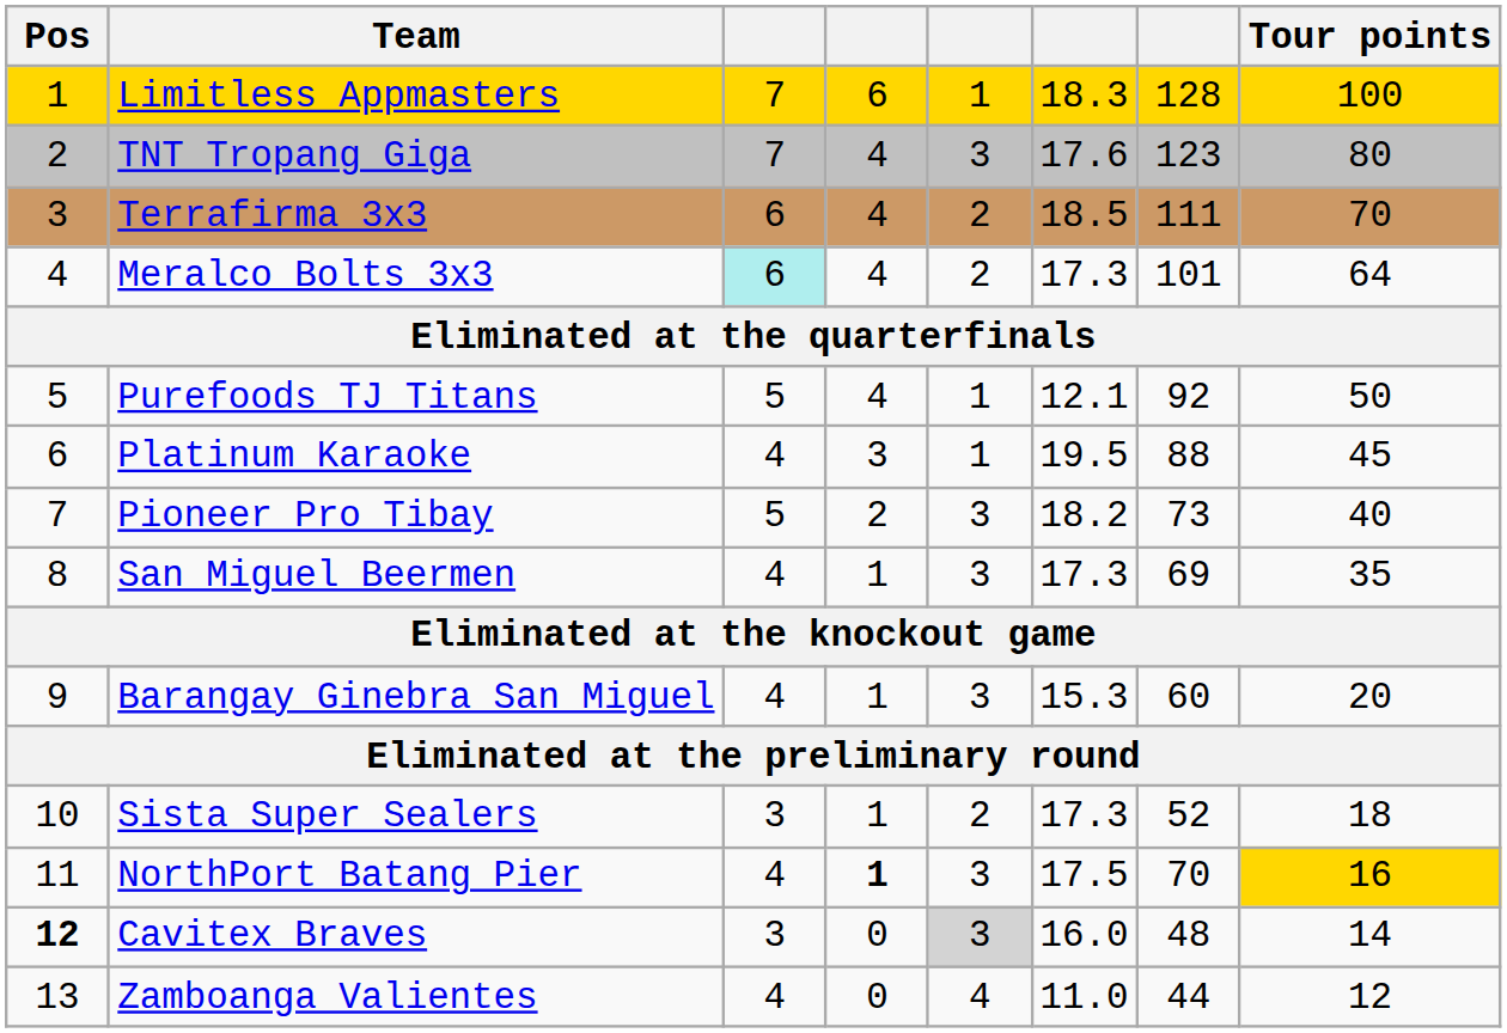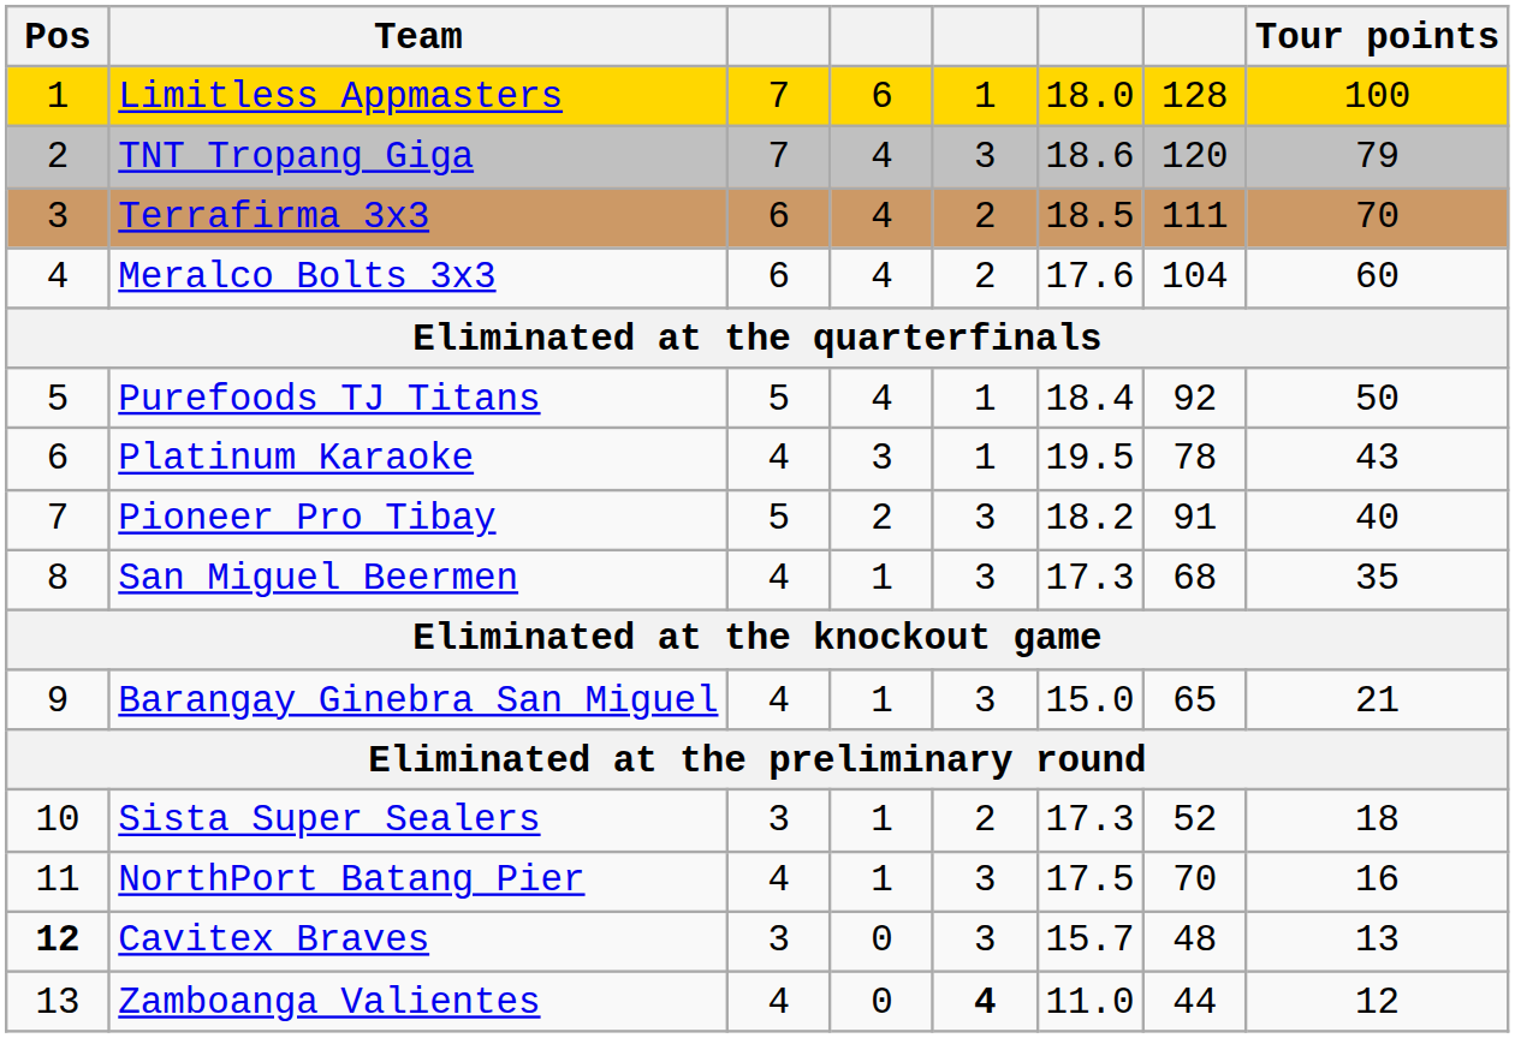 <table class="wikitable" style="text-align:center">
 <tr>
 <th width=30>Pos</th>
 <th width=180>Team</th>
 <th width=30></th>
 <th width=30></th>
 <th width=30></th>
 <th width=30></th>
 <th width=30></th>
 <th>Tour points</th>
 </tr>
 <tr bgcolor=gold>
 <td>1</td>
 <td align=left><a href='#'>Limitless Appmasters</a></td>
 <td>7</td>
 <td>6</td>
 <td>1</td>
-<td>18.3</td>
+<td>18.0</td>
 <td>128</td>
 <td>100</td>
 </tr>
 <tr bgcolor=silver>
 <td>2</td>
 <td align=left><a href='#'>TNT Tropang Giga</a></td>
 <td>7</td>
 <td>4</td>
 <td>3</td>
-<td>17.6</td>
-<td>123</td>
-<td>80</td>
+<td>18.6</td>
+<td>120</td>
+<td>79</td>
 </tr>
 <tr bgcolor=cc9966>
 <td>3</td>
 <td align=left><a href='#'>Terrafirma 3x3</a></td>
 <td>6</td>
 <td>4</td>
 <td>2</td>
 <td>18.5</td>
 <td>111</td>
 <td>70</td>
 </tr>
 <tr>
 <td>4</td>
 <td align=left><a href='#'>Meralco Bolts 3x3</a></td>
-<td style="background: paleturquoise;">6</td>
+<td>6</td>
 <td>4</td>
 <td>2</td>
-<td>17.3</td>
-<td>101</td>
-<td>64</td>
+<td>17.6</td>
+<td>104</td>
+<td>60</td>
 </tr>
 <tr>
 <th colspan=8>Eliminated at the quarterfinals</th>
 </tr>
 <tr>
 <td>5</td>
 <td align=left><a href='#'>Purefoods TJ Titans</a></td>
 <td>5</td>
 <td>4</td>
 <td>1</td>
-<td>12.1</td>
+<td>18.4</td>
 <td>92</td>
 <td>50</td>
 </tr>
 <tr>
 <td>6</td>
 <td align=left><a href='#'>Platinum Karaoke</a></td>
 <td>4</td>
 <td>3</td>
 <td>1</td>
 <td>19.5</td>
-<td>88</td>
-<td>45</td>
+<td>78</td>
+<td>43</td>
 </tr>
 <tr>
 <td>7</td>
 <td align=left><a href='#'>Pioneer Pro Tibay</a></td>
 <td>5</td>
 <td>2</td>
 <td>3</td>
 <td>18.2</td>
-<td>73</td>
+<td>91</td>
 <td>40</td>
 </tr>
 <tr>
 <td>8</td>
 <td align=left><a href='#'>San Miguel Beermen</a></td>
 <td>4</td>
 <td>1</td>
 <td>3</td>
 <td>17.3</td>
-<td>69</td>
+<td>68</td>
 <td>35</td>
 </tr>
 <tr>
 <th colspan=8>Eliminated at the knockout game</th>
 </tr>
 <tr>
 <td>9</td>
 <td align=left nowrap><a href='#'>Barangay Ginebra San Miguel</a></td>
 <td>4</td>
 <td>1</td>
 <td>3</td>
-<td>15.3</td>
-<td>60</td>
-<td>20</td>
+<td>15.0</td>
+<td>65</td>
+<td>21</td>
 </tr>
 <tr>
 <th colspan=8>Eliminated at the preliminary round</th>
 </tr>
 <tr>
 <td>10</td>
 <td align=left><a href='#'>Sista Super Sealers</a></td>
 <td>3</td>
 <td>1</td>
 <td>2</td>
 <td>17.3</td>
 <td>52</td>
 <td>18</td>
 </tr>
 <tr>
 <td>11</td>
 <td align=left><a href='#'>NorthPort Batang Pier</a></td>
 <td>4</td>
-<td><strong>1</strong></td>
+<td>1</td>
 <td>3</td>
 <td>17.5</td>
 <td>70</td>
-<td style="background: gold;">16</td>
+<td>16</td>
 </tr>
 <tr>
 <td><strong>12</strong></td>
 <td align=left><a href='#'>Cavitex Braves</a></td>
 <td>3</td>
 <td>0</td>
-<td style="background: lightgrey;">3</td>
-<td>16.0</td>
+<td>3</td>
+<td>15.7</td>
 <td>48</td>
-<td>14</td>
+<td>13</td>
 </tr>
 <tr>
 <td>13</td>
 <td align=left><a href='#'>Zamboanga Valientes</a></td>
 <td>4</td>
 <td>0</td>
-<td>4</td>
+<td><strong>4</strong></td>
 <td>11.0</td>
 <td>44</td>
 <td>12</td>
 </tr>
 </table>
